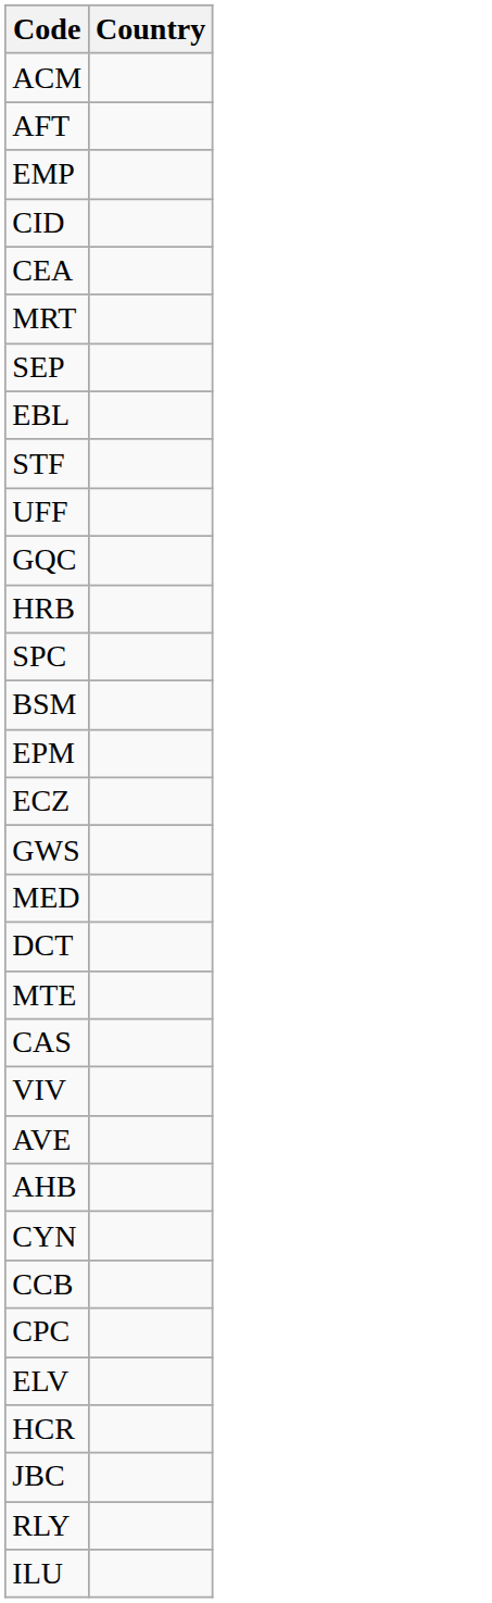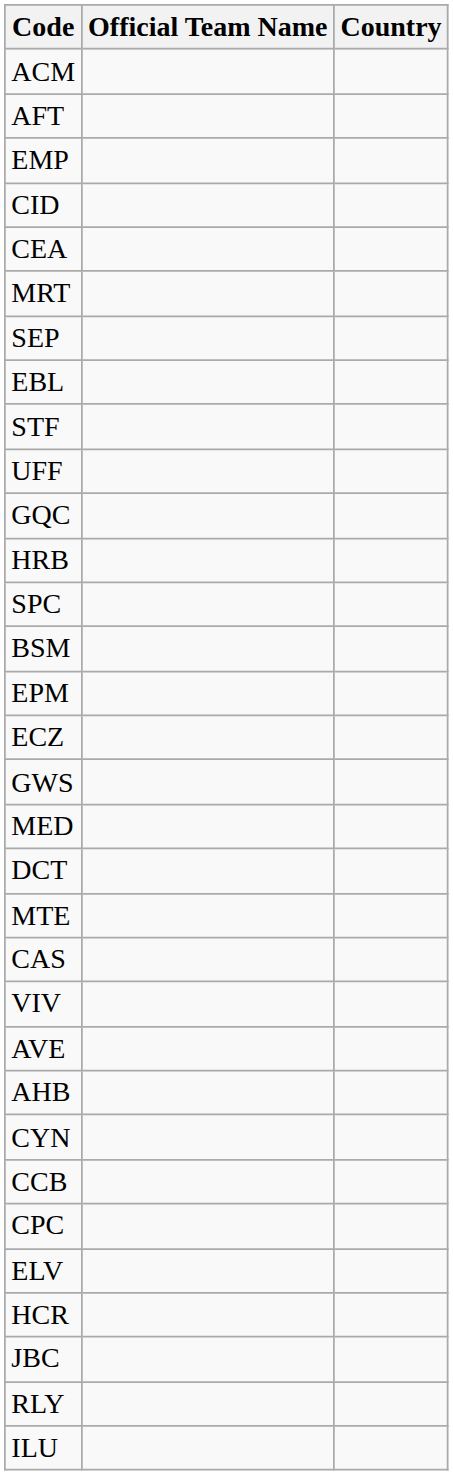 <table class="wikitable">
 <tr style="background:#ccf;">
 <th>Code</th>
+<th>Official Team Name</th>
 <th>Country</th>
 </tr>
 <tr>
 <td>ACM</td>
 <td></td>
+<td></td>
 </tr>
 <tr>
 <td>AFT</td>
+<td></td>
 <td></td>
 </tr>
 <tr>
 <td>EMP</td>
 <td></td>
+<td></td>
 </tr>
 <tr>
 <td>CID</td>
+<td></td>
 <td></td>
 </tr>
 <tr>
 <td>CEA</td>
 <td></td>
+<td></td>
 </tr>
 <tr>
 <td>MRT</td>
+<td></td>
 <td></td>
 </tr>
 <tr>
 <td>SEP</td>
 <td></td>
+<td></td>
 </tr>
 <tr>
 <td>EBL</td>
+<td></td>
 <td></td>
 </tr>
 <tr>
 <td>STF</td>
 <td></td>
+<td></td>
 </tr>
 <tr>
 <td>UFF</td>
+<td></td>
 <td></td>
 </tr>
 <tr>
 <td>GQC</td>
 <td></td>
+<td></td>
 </tr>
 <tr>
 <td>HRB</td>
+<td></td>
 <td></td>
 </tr>
 <tr>
 <td>SPC</td>
 <td></td>
+<td></td>
 </tr>
 <tr>
 <td>BSM</td>
+<td></td>
 <td></td>
 </tr>
 <tr>
 <td>EPM</td>
 <td></td>
+<td></td>
 </tr>
 <tr>
 <td>ECZ</td>
+<td></td>
 <td></td>
 </tr>
 <tr>
 <td>GWS</td>
 <td></td>
+<td></td>
 </tr>
 <tr>
 <td>MED</td>
+<td></td>
 <td></td>
 </tr>
 <tr>
 <td>DCT</td>
 <td></td>
+<td></td>
 </tr>
 <tr>
 <td>MTE</td>
+<td></td>
 <td></td>
 </tr>
 <tr>
 <td>CAS</td>
 <td></td>
+<td></td>
 </tr>
 <tr>
 <td>VIV</td>
+<td></td>
 <td></td>
 </tr>
 <tr>
 <td>AVE</td>
 <td></td>
+<td></td>
 </tr>
 <tr>
 <td>AHB</td>
+<td></td>
 <td></td>
 </tr>
 <tr>
 <td>CYN</td>
 <td></td>
+<td></td>
 </tr>
 <tr>
 <td>CCB</td>
+<td></td>
 <td></td>
 </tr>
 <tr>
 <td>CPC</td>
 <td></td>
+<td></td>
 </tr>
 <tr>
 <td>ELV</td>
+<td></td>
 <td></td>
 </tr>
 <tr>
 <td>HCR</td>
 <td></td>
+<td></td>
 </tr>
 <tr>
 <td>JBC</td>
+<td></td>
 <td></td>
 </tr>
 <tr>
 <td>RLY</td>
 <td></td>
+<td></td>
 </tr>
 <tr>
 <td>ILU</td>
 <td></td>
+<td></td>
 </tr>
 </table>
